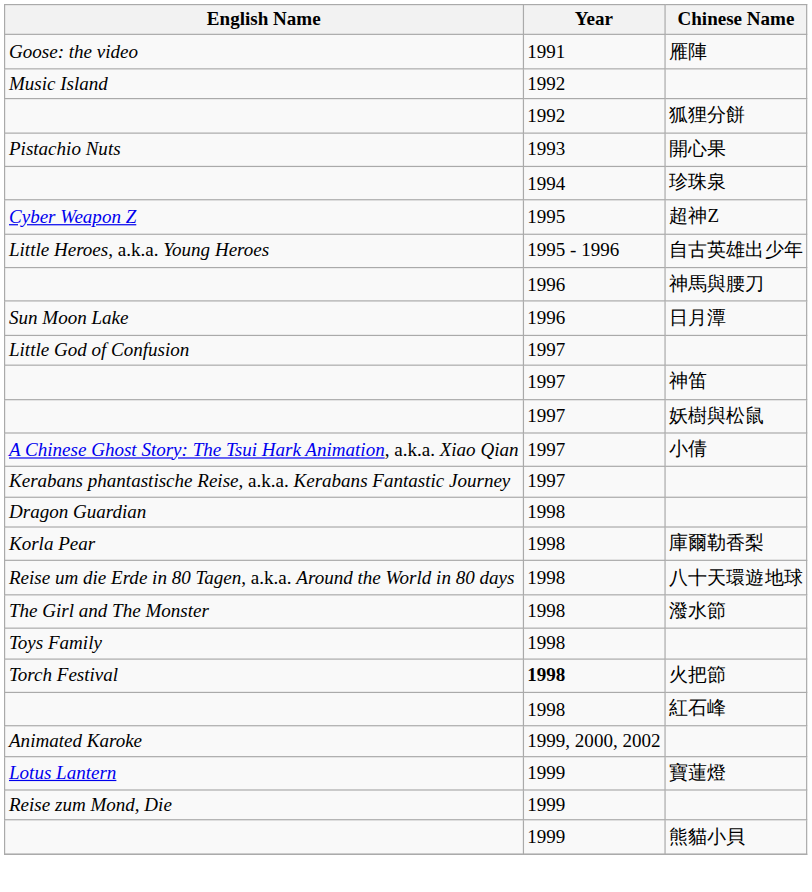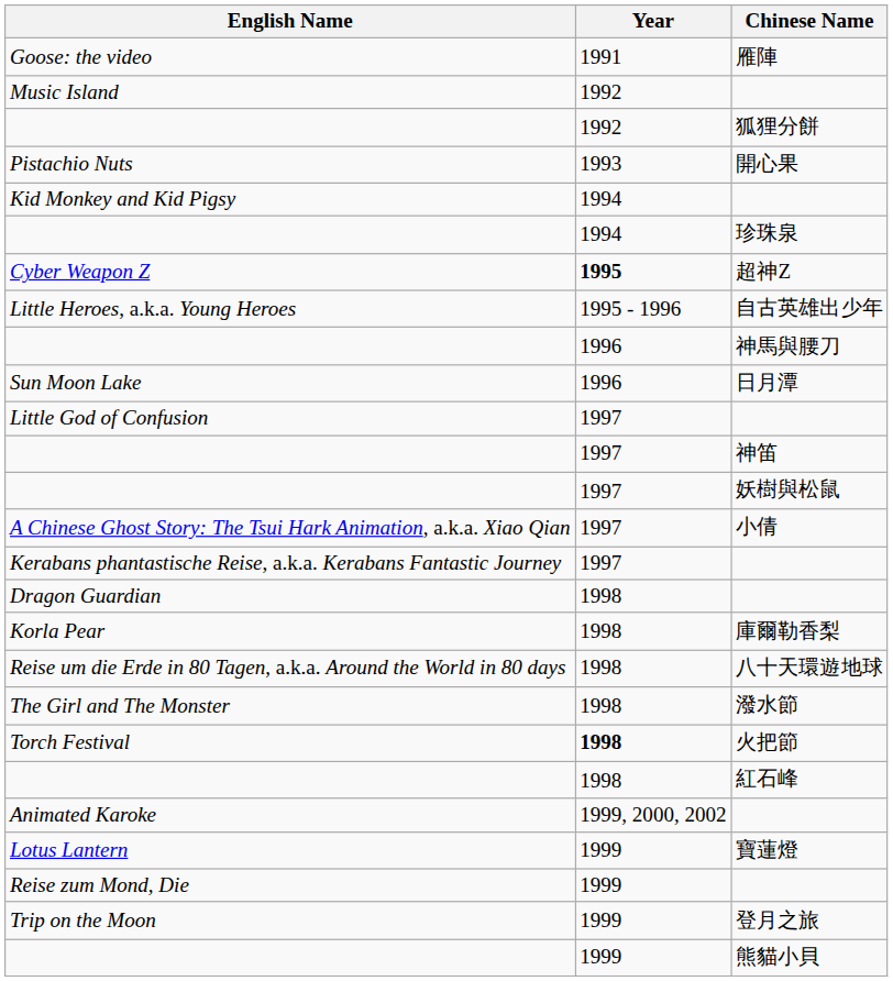 <table class="wikitable sortable">
 <tr>
 <th>English Name</th>
 <th>Year</th>
 <th>Chinese Name</th>
 </tr>
 <tr>
 <td><em>Goose: the video</em></td>
 <td>1991</td>
 <td>雁陣</td>
 </tr>
 <tr>
 <td><em>Music Island</em></td>
 <td>1992</td>
 <td></td>
 </tr>
 <tr>
 <td></td>
 <td>1992</td>
 <td>狐狸分餅</td>
 </tr>
 <tr>
 <td><em>Pistachio Nuts</em></td>
 <td>1993</td>
 <td>開心果</td>
 </tr>
 <tr>
+<td><em>Kid Monkey and Kid Pigsy</em></td>
+<td>1994</td>
+<td></td>
+</tr>
+<tr>
 <td></td>
 <td>1994</td>
 <td>珍珠泉</td>
 </tr>
 <tr>
 <td><em><a href='#'>Cyber Weapon Z</a></em></td>
-<td>1995</td>
+<td><strong>1995</strong></td>
 <td>超神Z</td>
 </tr>
 <tr>
 <td><em>Little Heroes</em>, a.k.a. <em>Young Heroes</em></td>
 <td>1995 - 1996</td>
 <td>自古英雄出少年</td>
 </tr>
 <tr>
 <td></td>
 <td>1996</td>
 <td>神馬與腰刀</td>
 </tr>
 <tr>
 <td><em>Sun Moon Lake</em></td>
 <td>1996</td>
 <td>日月潭</td>
 </tr>
 <tr>
 <td><em>Little God of Confusion</em></td>
 <td>1997</td>
 <td></td>
 </tr>
 <tr>
 <td></td>
 <td>1997</td>
 <td>神笛</td>
 </tr>
 <tr>
 <td></td>
 <td>1997</td>
 <td>妖樹與松鼠</td>
 </tr>
 <tr>
 <td><em><a href='#'>A Chinese Ghost Story: The Tsui Hark Animation</a></em>, a.k.a. <em>Xiao Qian</em></td>
 <td>1997</td>
 <td>小倩</td>
 </tr>
 <tr>
 <td><em>Kerabans phantastische Reise</em>, a.k.a. <em>Kerabans Fantastic Journey</em></td>
 <td>1997</td>
 <td></td>
 </tr>
 <tr>
 <td><em>Dragon Guardian</em></td>
 <td>1998</td>
 <td></td>
 </tr>
 <tr>
 <td><em>Korla Pear</em></td>
 <td>1998</td>
 <td>庫爾勒香梨</td>
 </tr>
 <tr>
 <td><em>Reise um die Erde in 80 Tagen</em>, a.k.a. <em>Around the World in 80 days</em></td>
 <td>1998</td>
 <td>八十天環遊地球</td>
 </tr>
 <tr>
 <td><em>The Girl and The Monster</em></td>
 <td>1998</td>
 <td>潑水節</td>
 </tr>
 <tr>
-<td><em>Toys Family</em></td>
-<td>1998</td>
-<td></td>
-</tr>
-<tr>
 <td><em>Torch Festival</em></td>
 <td><strong>1998</strong></td>
 <td>火把節</td>
 </tr>
 <tr>
 <td></td>
 <td>1998</td>
 <td>紅石峰</td>
 </tr>
 <tr>
 <td><em>Animated Karoke</em></td>
 <td>1999, 2000, 2002</td>
 <td></td>
 </tr>
 <tr>
 <td><em><a href='#'>Lotus Lantern</a></em></td>
 <td>1999</td>
 <td>寶蓮燈</td>
 </tr>
 <tr>
 <td><em>Reise zum Mond, Die</em></td>
 <td>1999</td>
 <td></td>
 </tr>
 <tr>
+<td><em>Trip on the Moon</em></td>
+<td>1999</td>
+<td>登月之旅</td>
+</tr>
+<tr>
 <td></td>
 <td>1999</td>
 <td>熊貓小貝</td>
 </tr>
 <tr>
 </tr>
 </table>
